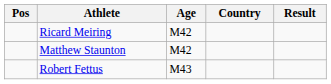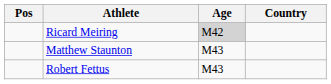 <table class="wikitable"  style="text-align:center; width:50%;">
 <tr>
 <th>Pos</th>
 <th>Athlete</th>
 <th>Age</th>
 <th>Country</th>
-<th>Result</th>
 </tr>
 <tr>
 <td align=center></td>
 <td align=left><a href='#'>Ricard Meiring</a></td>
-<td align=left>M42</td>
+<td align=left style="background: lightgrey;">M42</td>
 <td align=left></td>
-<td></td>
 </tr>
 <tr>
 <td align=center></td>
 <td align=left><a href='#'>Matthew Staunton</a></td>
-<td align=left>M42</td>
+<td align=left>M43</td>
 <td align=left></td>
-<td></td>
 </tr>
 <tr>
 <td align=center></td>
 <td align=left><a href='#'>Robert Fettus</a></td>
 <td align=left>M43</td>
 <td align=left></td>
-<td></td>
 </tr>
 </table>
